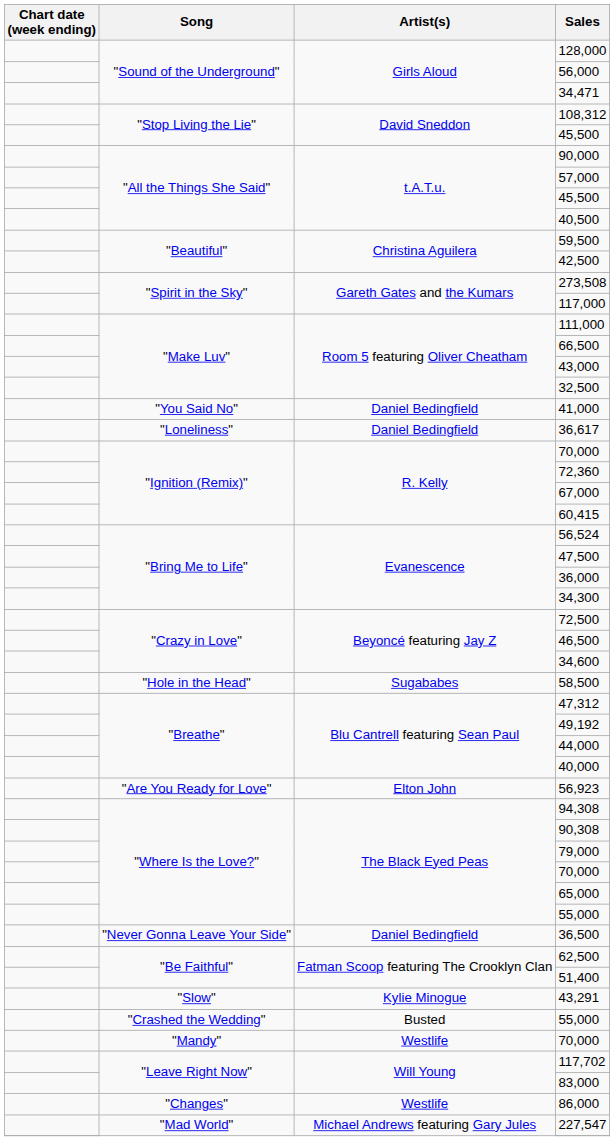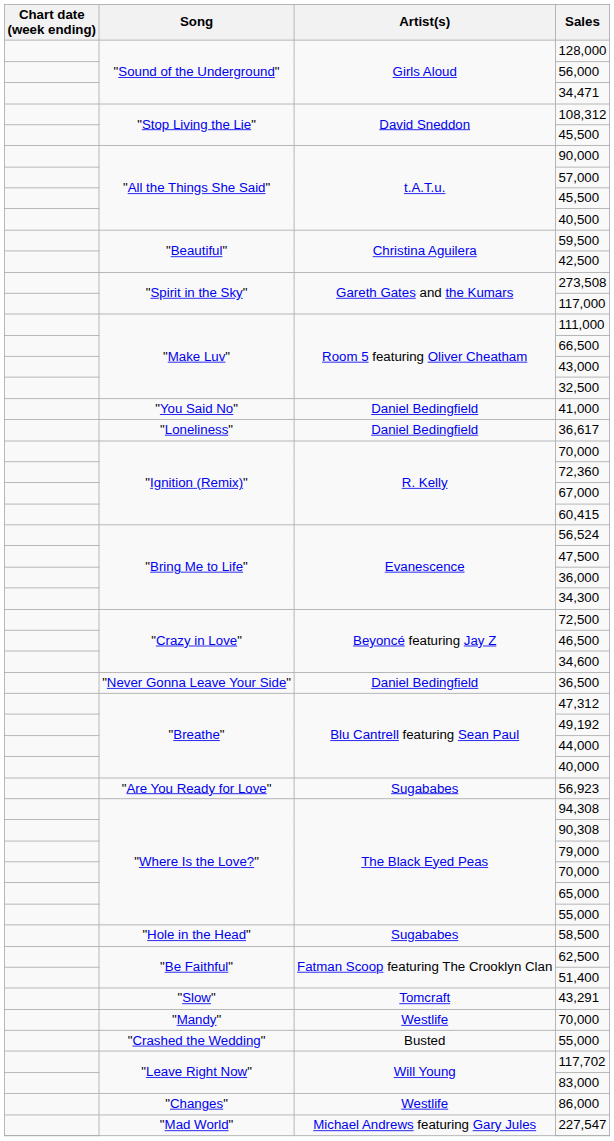 <table class="wikitable plainrowheaders">
 <tr>
 <th style="text-align:center;">Chart date<br>(week ending)</th>
 <th style="text-align:center;">Song</th>
 <th style="text-align:center;">Artist(s)</th>
 <th style="text-align:center;">Sales</th>
 </tr>
 <tr>
 <td style="text-align:left;"></td>
 <td style="text-align:center;" rowspan="3">"<a href='#'>Sound of the Underground</a>"</td>
 <td style="text-align:center;" rowspan="3"><a href='#'>Girls Aloud</a></td>
 <td style="text-align:left;">128,000</td>
 </tr>
 <tr>
 <td align="left"></td>
 <td align="left">56,000</td>
 </tr>
 <tr>
 <td align="left"></td>
 <td align="left">34,471</td>
 </tr>
 <tr>
 <td align="left"></td>
 <td align="center" rowspan="2">"<a href='#'>Stop Living the Lie</a>"</td>
 <td align="center" rowspan="2"><a href='#'>David Sneddon</a></td>
 <td align="left">108,312</td>
 </tr>
 <tr>
 <td align="left"></td>
 <td align="left">45,500</td>
 </tr>
 <tr>
 <td align="left"></td>
 <td align="center" rowspan="4">"<a href='#'>All the Things She Said</a>"</td>
 <td align="center" rowspan="4"><a href='#'>t.A.T.u.</a></td>
 <td align="left">90,000</td>
 </tr>
 <tr>
 <td align="left"></td>
 <td align="left">57,000</td>
 </tr>
 <tr>
 <td align="left"></td>
 <td align="left">45,500</td>
 </tr>
 <tr>
 <td align="left"></td>
 <td align="left">40,500</td>
 </tr>
 <tr>
 <td align="left"></td>
 <td align="center" rowspan="2">"<a href='#'>Beautiful</a>"</td>
 <td align="center" rowspan="2"><a href='#'>Christina Aguilera</a></td>
 <td align="left">59,500</td>
 </tr>
 <tr>
 <td align="left"></td>
 <td align="left">42,500</td>
 </tr>
 <tr>
 <td align="left"></td>
 <td align="center" rowspan="2">"<a href='#'>Spirit in the Sky</a>"</td>
 <td align="center" rowspan="2"><a href='#'>Gareth Gates</a> and <a href='#'>the Kumars</a></td>
 <td align="left">273,508</td>
 </tr>
 <tr>
 <td align="left"></td>
 <td align="left">117,000</td>
 </tr>
 <tr>
 <td align="left"></td>
 <td align="center" rowspan="4">"<a href='#'>Make Luv</a>"</td>
 <td align="center" rowspan="4"><a href='#'>Room 5</a> featuring <a href='#'>Oliver Cheatham</a></td>
 <td align="left">111,000</td>
 </tr>
 <tr>
 <td align="left"></td>
 <td align="left">66,500</td>
 </tr>
 <tr>
 <td align="left"></td>
 <td align="left">43,000</td>
 </tr>
 <tr>
 <td align="left"></td>
 <td align="left">32,500</td>
 </tr>
 <tr>
 <td align="left"></td>
 <td align="center" rowspan="1">"<a href='#'>You Said No</a>"</td>
 <td align="center" rowspan="1"><a href='#'>Daniel Bedingfield</a></td>
 <td align="left">41,000</td>
 </tr>
 <tr>
 <td align="left"></td>
 <td align="center" rowspan="1">"<a href='#'>Loneliness</a>"</td>
 <td align="center" rowspan="1"><a href='#'>Daniel Bedingfield</a></td>
 <td align="left">36,617</td>
 </tr>
 <tr>
 <td align="left"></td>
 <td align="center" rowspan="4">"<a href='#'>Ignition (Remix)</a>"</td>
 <td align="center" rowspan="4"><a href='#'>R. Kelly</a></td>
 <td align="left">70,000</td>
 </tr>
 <tr>
 <td align="left"></td>
 <td align="left">72,360</td>
 </tr>
 <tr>
 <td align="left"></td>
 <td align="left">67,000</td>
 </tr>
 <tr>
 <td align="left"></td>
 <td align="left">60,415</td>
 </tr>
 <tr>
 <td align="left"></td>
 <td align="center" rowspan="4">"<a href='#'>Bring Me to Life</a>"</td>
 <td align="center" rowspan="4"><a href='#'>Evanescence</a></td>
 <td align="left">56,524</td>
 </tr>
 <tr>
 <td align="left"></td>
 <td align="left">47,500</td>
 </tr>
 <tr>
 <td align="left"></td>
 <td align="left">36,000</td>
 </tr>
 <tr>
 <td align="left"></td>
 <td align="left">34,300</td>
 </tr>
 <tr>
 <td align="left"></td>
 <td align="center" rowspan="3">"<a href='#'>Crazy in Love</a>"</td>
 <td align="center" rowspan="3"><a href='#'>Beyoncé</a> featuring <a href='#'>Jay Z</a></td>
 <td align="left">72,500</td>
 </tr>
 <tr>
 <td align="left"></td>
 <td align="left">46,500</td>
 </tr>
 <tr>
 <td align="left"></td>
 <td align="left">34,600</td>
 </tr>
 <tr>
 <td align="left"></td>
-<td align="center" rowspan="1">"<a href='#'>Hole in the Head</a>"</td>
-<td align="center" rowspan="1"><a href='#'>Sugababes</a></td>
-<td align="left">58,500</td>
+<td align="center" rowspan="1">"<a href='#'>Never Gonna Leave Your Side</a>"</td>
+<td align="center" rowspan="1"><a href='#'>Daniel Bedingfield</a></td>
+<td align="left">36,500</td>
 </tr>
 <tr>
 <td align="left"></td>
 <td align="center" rowspan="4">"<a href='#'>Breathe</a>"</td>
 <td align="center" rowspan="4"><a href='#'>Blu Cantrell</a> featuring <a href='#'>Sean Paul</a></td>
 <td align="left">47,312</td>
 </tr>
 <tr>
 <td align="left"></td>
 <td align="left">49,192</td>
 </tr>
 <tr>
 <td align="left"></td>
 <td align="left">44,000</td>
 </tr>
 <tr>
 <td align="left"></td>
 <td align="left">40,000</td>
 </tr>
 <tr>
 <td align="left"></td>
 <td align="center" rowspan="1">"<a href='#'>Are You Ready for Love</a>"</td>
-<td align="center" rowspan="1"><a href='#'>Elton John</a></td>
+<td align="center" rowspan="1"><a href='#'>Sugababes</a></td>
 <td align="left">56,923</td>
 </tr>
 <tr>
 <td align="left"></td>
 <td align="center" rowspan="6">"<a href='#'>Where Is the Love?</a>"</td>
 <td align="center" rowspan="6"><a href='#'>The Black Eyed Peas</a></td>
 <td align="left">94,308</td>
 </tr>
 <tr>
 <td align="left"></td>
 <td align="left">90,308</td>
 </tr>
 <tr>
 <td align="left"></td>
 <td align="left">79,000</td>
 </tr>
 <tr>
 <td align="left"></td>
 <td align="left">70,000</td>
 </tr>
 <tr>
 <td align="left"></td>
 <td align="left">65,000</td>
 </tr>
 <tr>
 <td align="left"></td>
 <td align="left">55,000</td>
 </tr>
 <tr>
 <td align="left"></td>
-<td align="center" rowspan="1">"<a href='#'>Never Gonna Leave Your Side</a>"</td>
-<td align="center" rowspan="1"><a href='#'>Daniel Bedingfield</a></td>
-<td align="left">36,500</td>
+<td align="center" rowspan="1">"<a href='#'>Hole in the Head</a>"</td>
+<td align="center" rowspan="1"><a href='#'>Sugababes</a></td>
+<td align="left">58,500</td>
 </tr>
 <tr>
 <td align="left"></td>
 <td align="center" rowspan="2">"<a href='#'>Be Faithful</a>"</td>
 <td align="center" rowspan="2"><a href='#'>Fatman Scoop</a> featuring The Crooklyn Clan</td>
 <td align="left">62,500</td>
 </tr>
 <tr>
 <td align="left"></td>
 <td align="left">51,400</td>
 </tr>
 <tr>
 <td align="left"></td>
 <td align="center" rowspan="1">"<a href='#'>Slow</a>"</td>
-<td align="center" rowspan="1"><a href='#'>Kylie Minogue</a></td>
+<td align="center" rowspan="1"><a href='#'>Tomcraft</a></td>
 <td align="left">43,291</td>
+</tr>
+<tr>
+<td align="left"></td>
+<td align="center" rowspan="1">"<a href='#'>Mandy</a>"</td>
+<td align="center" rowspan="1"><a href='#'>Westlife</a></td>
+<td align="left">70,000</td>
 </tr>
 <tr>
 <td align="left"></td>
 <td align="center" rowspan="1">"<a href='#'>Crashed the Wedding</a>"</td>
 <td align="center" rowspan="1">Busted</td>
 <td align="left">55,000</td>
-</tr>
-<tr>
-<td align="left"></td>
-<td align="center" rowspan="1">"<a href='#'>Mandy</a>"</td>
-<td align="center" rowspan="1"><a href='#'>Westlife</a></td>
-<td align="left">70,000</td>
 </tr>
 <tr>
 <td align="left"></td>
 <td align="center" rowspan="2">"<a href='#'>Leave Right Now</a>"</td>
 <td align="center" rowspan="2"><a href='#'>Will Young</a></td>
 <td align="left">117,702</td>
 </tr>
 <tr>
 <td align="left"></td>
 <td align="left">83,000</td>
 </tr>
 <tr>
 <td align="left"></td>
 <td align="center" rowspan="1">"<a href='#'>Changes</a>"</td>
 <td align="center" rowspan="1"><a href='#'>Westlife</a></td>
 <td align="left">86,000</td>
 </tr>
 <tr>
 <td align="left"></td>
 <td align="center" rowspan="2">"<a href='#'>Mad World</a>"</td>
 <td align="center" rowspan="2"><a href='#'>Michael Andrews</a> featuring <a href='#'>Gary Jules</a></td>
 <td align="left">227,547</td>
 </tr>
 <tr>
 </tr>
 </table>
